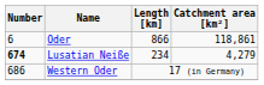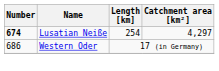 <table class="wikitable sortable">
 <tr>
 <th>Number</th>
 <th>Name</th>
 <th>Length<br>[km]</th>
 <th>Catchment area<br>[km²]</th>
 </tr>
 <tr>
-<td style="text-align:left;">6</td>
-<td style="text-align:left;"><a href='#'>Oder</a></td>
-<td style="text-align:right;">866</td>
-<td style="text-align:right;">118,861</td>
-</tr>
-<tr>
 <td style="text-align:left;"><strong>674</strong></td>
 <td style="text-align:left;"><a href='#'>Lusatian Neiße</a></td>
-<td style="text-align:right;">234</td>
-<td style="text-align:right;">4,279</td>
+<td style="text-align:right;">254</td>
+<td style="text-align:right;">4,297</td>
 </tr>
 <tr>
 <td style="text-align:left;">686</td>
 <td style="text-align:left;"><a href='#'>Western Oder</a></td>
 <td style="text-align:left;" colspan="2">      17 <small>(in Germany)</small></td>
 </tr>
 <tr>
 </tr>
 </table>
